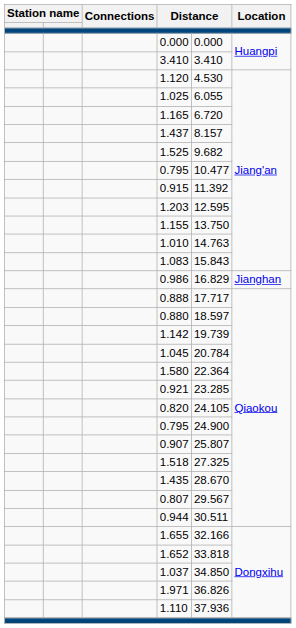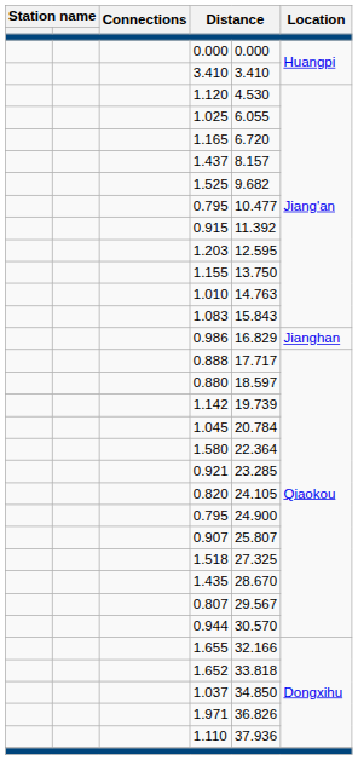 <table class="wikitable">
 <tr>
 <th colspan="2">Station name</th>
 <th rowspan="2">Connections</th>
 <th colspan="2" rowspan="2">Distance<br></th>
 <th rowspan="2">Location</th>
 </tr>
 <tr>
 <th></th>
 <th></th>
 </tr>
 <tr style = "background:#00457C; height: 2pt">
 <td colspan = "7"></td>
 </tr>
 <tr>
 <td></td>
 <td></td>
 <td></td>
 <td>0.000</td>
 <td>0.000</td>
 <td rowspan = "2" width = "75pt"><a href='#'>Huangpi</a></td>
 </tr>
 <tr>
 <td></td>
 <td></td>
 <td></td>
 <td>3.410</td>
 <td>3.410</td>
 </tr>
 <tr>
 <td></td>
 <td></td>
 <td></td>
 <td>1.120</td>
 <td>4.530</td>
 <td rowspan = "11" width = "75pt"><a href='#'>Jiang'an</a></td>
 </tr>
 <tr>
 <td></td>
 <td></td>
 <td></td>
 <td>1.025</td>
 <td>6.055</td>
 </tr>
 <tr>
 <td></td>
 <td></td>
 <td></td>
 <td>1.165</td>
 <td>6.720</td>
 </tr>
 <tr>
 <td></td>
 <td></td>
 <td></td>
 <td>1.437</td>
 <td>8.157</td>
 </tr>
 <tr>
 <td></td>
 <td></td>
 <td></td>
 <td>1.525</td>
 <td>9.682</td>
 </tr>
 <tr>
 <td></td>
 <td></td>
 <td></td>
 <td>0.795</td>
 <td>10.477</td>
 </tr>
 <tr>
 <td></td>
 <td></td>
 <td></td>
 <td>0.915</td>
 <td>11.392</td>
 </tr>
 <tr>
 <td></td>
 <td></td>
 <td></td>
 <td>1.203</td>
 <td>12.595</td>
 </tr>
 <tr>
 <td></td>
 <td></td>
 <td></td>
 <td>1.155</td>
 <td>13.750</td>
 </tr>
 <tr>
 <td></td>
 <td></td>
 <td></td>
 <td>1.010</td>
 <td>14.763</td>
 </tr>
 <tr>
 <td></td>
 <td></td>
 <td></td>
 <td>1.083</td>
 <td>15.843</td>
 </tr>
 <tr>
 <td></td>
 <td></td>
 <td></td>
 <td>0.986</td>
 <td>16.829</td>
 <td rowspan = "1" width = "75pt"><a href='#'>Jianghan</a></td>
 </tr>
 <tr>
 <td></td>
 <td></td>
 <td></td>
 <td>0.888</td>
 <td>17.717</td>
 <td rowspan = "13" width = "75pt"><a href='#'>Qiaokou</a></td>
 </tr>
 <tr>
 <td></td>
 <td></td>
 <td></td>
 <td>0.880</td>
 <td>18.597</td>
 </tr>
 <tr>
 <td></td>
 <td></td>
 <td></td>
 <td>1.142</td>
 <td>19.739</td>
 </tr>
 <tr>
 <td></td>
 <td></td>
 <td></td>
 <td>1.045</td>
 <td>20.784</td>
 </tr>
 <tr>
 <td></td>
 <td></td>
 <td></td>
 <td>1.580</td>
 <td>22.364</td>
 </tr>
 <tr>
 <td></td>
 <td></td>
 <td></td>
 <td>0.921</td>
 <td>23.285</td>
 </tr>
 <tr>
 <td></td>
 <td></td>
 <td></td>
 <td>0.820</td>
 <td>24.105</td>
 </tr>
 <tr>
 <td></td>
 <td></td>
 <td></td>
 <td>0.795</td>
 <td>24.900</td>
 </tr>
 <tr>
 <td></td>
 <td></td>
 <td></td>
 <td>0.907</td>
 <td>25.807</td>
 </tr>
 <tr>
 <td></td>
 <td></td>
 <td></td>
 <td>1.518</td>
 <td>27.325</td>
 </tr>
 <tr>
 <td></td>
 <td></td>
 <td></td>
 <td>1.435</td>
 <td>28.670</td>
 </tr>
 <tr>
 <td></td>
 <td></td>
 <td></td>
 <td>0.807</td>
 <td>29.567</td>
 </tr>
 <tr>
 <td></td>
 <td></td>
 <td></td>
 <td>0.944</td>
-<td>30.511</td>
+<td>30.570</td>
 </tr>
 <tr>
 <td></td>
 <td></td>
 <td></td>
 <td>1.655</td>
 <td>32.166</td>
 <td rowspan = "5" width = "75pt"><a href='#'>Dongxihu</a></td>
 </tr>
 <tr>
 <td></td>
 <td></td>
 <td></td>
 <td>1.652</td>
 <td>33.818</td>
 </tr>
 <tr>
 <td></td>
 <td></td>
 <td></td>
 <td>1.037</td>
 <td>34.850</td>
 </tr>
 <tr>
 <td></td>
 <td></td>
 <td></td>
 <td>1.971</td>
 <td>36.826</td>
 </tr>
 <tr>
 <td></td>
 <td></td>
 <td></td>
 <td>1.110</td>
 <td>37.936</td>
 </tr>
 <tr>
 </tr>
 <tr style = "background:#00457C; height: 2pt">
 <td colspan = "7"></td>
 </tr>
 </table>
